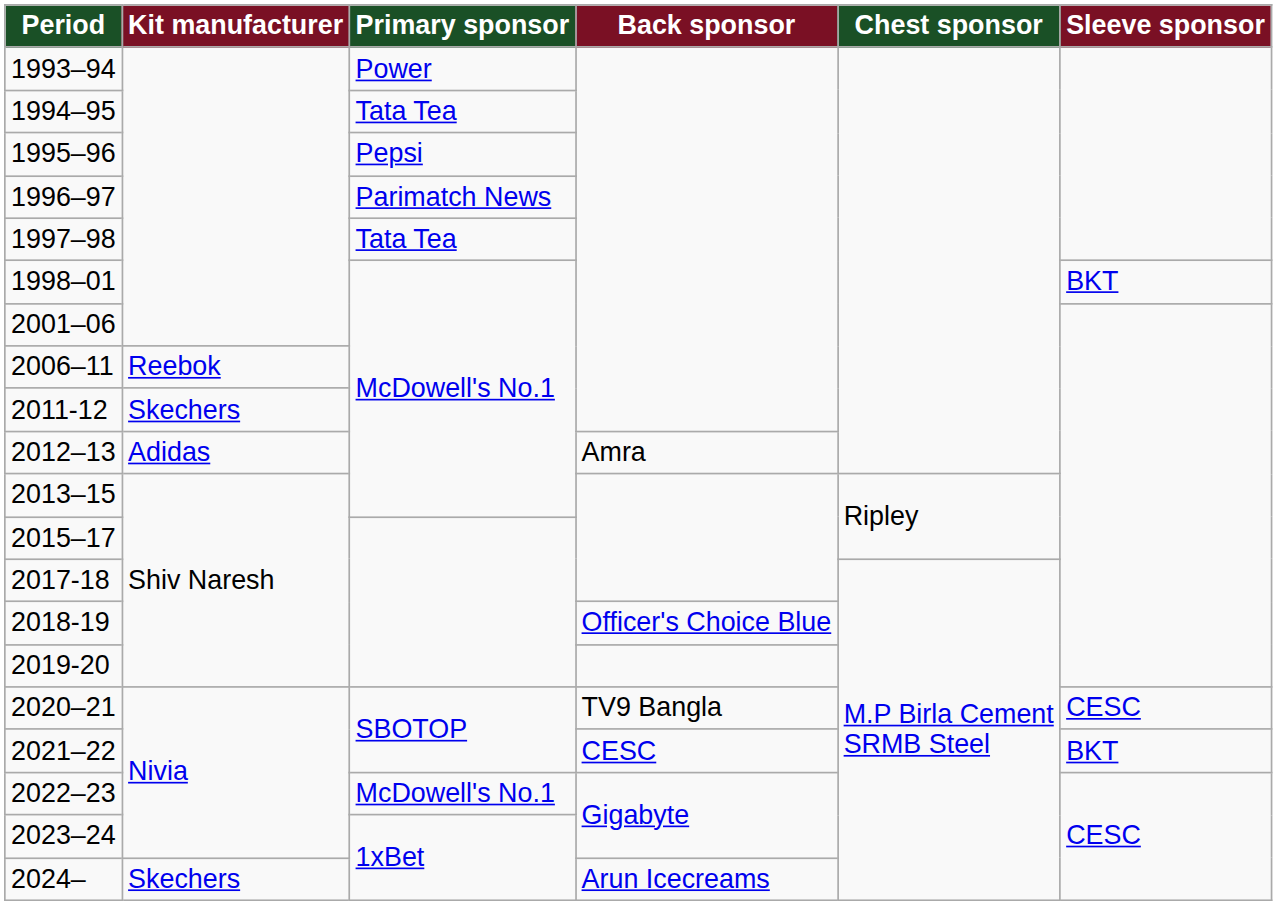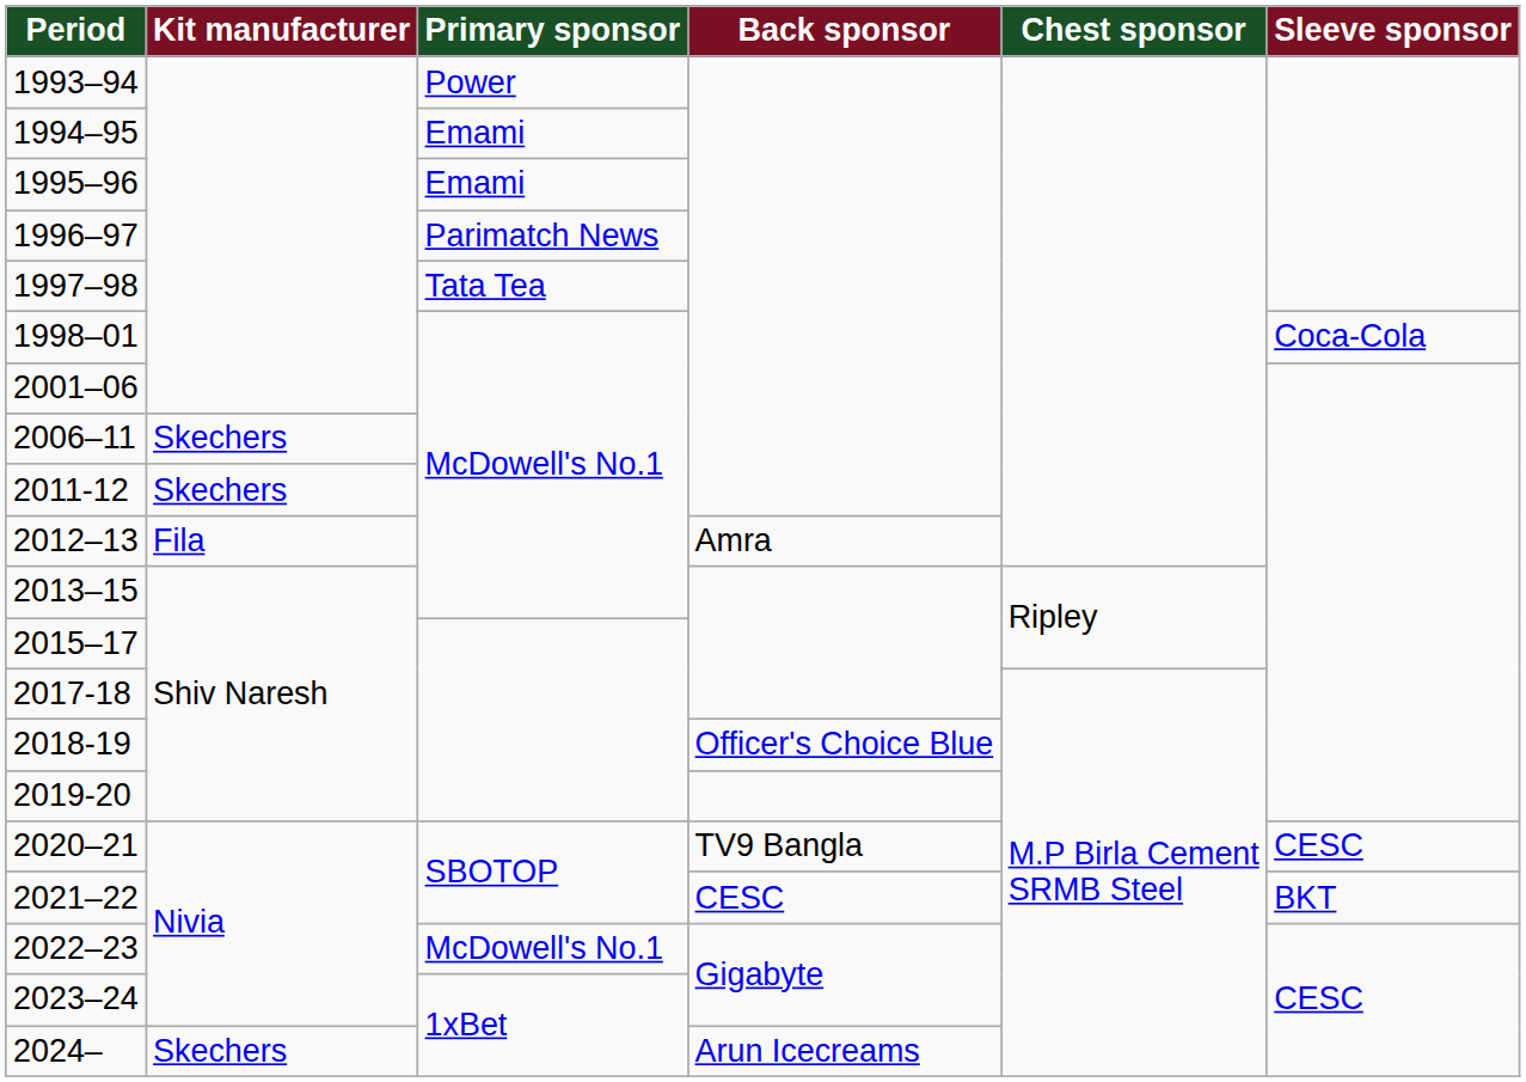 <table class="wikitable" "margin-left:1em;float:center">
 <tr>
 <th style="background:#1A5026; color:white; text-align:center;">Period</th>
 <th style="background:#7A1024; color:white; text-align:center;">Kit manufacturer</th>
 <th style="background:#1A5026; color:white; text-align:center;">Primary sponsor</th>
 <th style="background:#7A1024; color:white; text-align:center;">Back sponsor</th>
 <th style="background:#1A5026; color:white; text-align:center;">Chest sponsor</th>
 <th style="background:#7A1024; color:white; text-align:center;">Sleeve sponsor</th>
 </tr>
 <tr>
 <td>1993–94</td>
 <td rowspan="7"></td>
 <td><a href='#'>Power</a></td>
 <td rowspan="9"></td>
 <td rowspan="10"></td>
 <td rowspan="5"></td>
 </tr>
 <tr>
 <td>1994–95</td>
-<td><a href='#'>Tata Tea</a></td>
+<td><a href='#'>Emami</a></td>
 </tr>
 <tr>
 <td>1995–96</td>
-<td><a href='#'>Pepsi</a></td>
+<td><a href='#'>Emami</a></td>
 </tr>
 <tr>
 <td>1996–97</td>
 <td><a href='#'>Parimatch News</a></td>
 </tr>
 <tr>
 <td>1997–98</td>
 <td><a href='#'>Tata Tea</a></td>
 </tr>
 <tr>
 <td>1998–01</td>
 <td rowspan="6"><a href='#'>McDowell's No.1</a></td>
-<td><a href='#'>BKT</a></td>
+<td><a href='#'>Coca-Cola</a></td>
 </tr>
 <tr>
 <td>2001–06</td>
 <td rowspan="9"></td>
 </tr>
 <tr>
 <td>2006–11</td>
-<td><a href='#'>Reebok</a></td>
+<td><a href='#'>Skechers</a></td>
 </tr>
 <tr>
 <td>2011-12</td>
 <td><a href='#'>Skechers</a></td>
 </tr>
 <tr>
 <td>2012–13</td>
-<td><a href='#'>Adidas</a></td>
+<td><a href='#'>Fila</a></td>
 <td>Amra</td>
 </tr>
 <tr>
 <td>2013–15</td>
 <td rowspan="5">Shiv Naresh</td>
 <td rowspan="3"></td>
 <td rowspan="2">Ripley</td>
 </tr>
 <tr>
 <td>2015–17</td>
 <td rowspan="4"></td>
 </tr>
 <tr>
 <td>2017-18</td>
 <td rowspan="8"><a href='#'>M.P Birla Cement</a><br><a href='#'>SRMB Steel</a></td>
 </tr>
 <tr>
 <td>2018-19</td>
 <td><a href='#'>Officer's Choice Blue</a></td>
 </tr>
 <tr>
 <td>2019-20</td>
 <td></td>
 </tr>
 <tr>
 <td>2020–21</td>
 <td rowspan="4"><a href='#'>Nivia</a></td>
 <td rowspan="2"><a href='#'>SBOTOP</a></td>
 <td>TV9 Bangla</td>
 <td><a href='#'>CESC</a></td>
 </tr>
 <tr>
 <td>2021–22</td>
 <td><a href='#'>CESC</a></td>
 <td><a href='#'>BKT</a></td>
 </tr>
 <tr>
 <td>2022–23</td>
 <td><a href='#'>McDowell's No.1</a></td>
 <td rowspan="2"><a href='#'>Gigabyte</a></td>
 <td rowspan="3"><a href='#'>CESC</a></td>
 </tr>
 <tr>
 <td>2023–24</td>
 <td rowspan="2"><a href='#'>1xBet</a></td>
 </tr>
 <tr>
 <td>2024–</td>
 <td><a href='#'>Skechers</a></td>
 <td><a href='#'>Arun Icecreams</a></td>
 </tr>
 </table>
